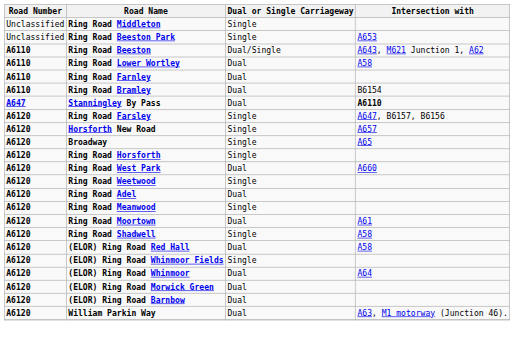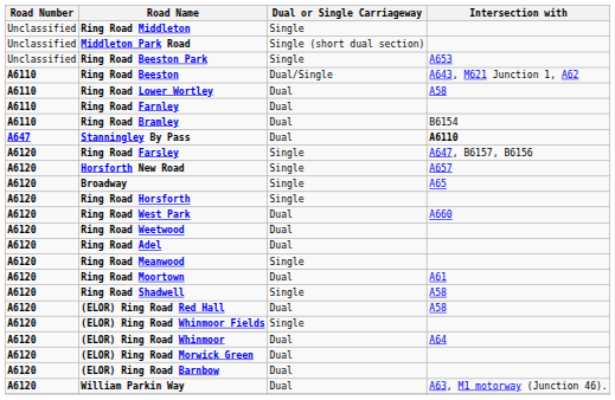 <table class="wikitable">
 <tr>
 <th>Road Number</th>
 <th>Road Name</th>
 <th>Dual or Single Carriageway</th>
 <th>Intersection with</th>
 </tr>
 <tr>
 <td>Unclassified</td>
 <td><strong>Ring Road <a href='#'>Middleton</a></strong></td>
 <td>Single</td>
+<td></td>
+</tr>
+<tr>
+<td>Unclassified</td>
+<td><strong><a href='#'>Middleton Park</a> Road</strong></td>
+<td>Single (short dual section)</td>
 <td></td>
 </tr>
 <tr>
 <td>Unclassified</td>
 <td><strong>Ring Road <a href='#'>Beeston Park</a></strong></td>
 <td>Single</td>
 <td><a href='#'>A653</a></td>
 </tr>
 <tr>
 <td><strong>A6110</strong></td>
 <td><strong>Ring Road <a href='#'>Beeston</a></strong></td>
 <td>Dual/Single</td>
 <td><a href='#'>A643</a>, <a href='#'>M621</a> Junction 1, <a href='#'>A62</a></td>
 </tr>
 <tr>
 <td><strong>A6110</strong></td>
 <td><strong>Ring Road <a href='#'>Lower Wortley</a></strong></td>
 <td>Dual</td>
 <td><a href='#'>A58</a></td>
 </tr>
 <tr>
 <td><strong>A6110</strong></td>
 <td><strong>Ring Road <a href='#'>Farnley</a></strong></td>
 <td>Dual</td>
 <td></td>
 </tr>
 <tr>
 <td><strong>A6110</strong></td>
 <td><strong>Ring Road <a href='#'>Bramley</a></strong></td>
 <td>Dual</td>
 <td>B6154</td>
 </tr>
 <tr>
 <td><strong><a href='#'>A647</a></strong></td>
 <td><strong><a href='#'>Stanningley</a> By Pass</strong></td>
 <td>Dual</td>
 <td><strong>A6110</strong></td>
 </tr>
 <tr>
 <td><strong>A6120</strong></td>
 <td><strong>Ring Road <a href='#'>Farsley</a></strong></td>
 <td>Single</td>
 <td><a href='#'>A647</a>, B6157, B6156</td>
 </tr>
 <tr>
 <td><strong>A6120</strong></td>
 <td><strong><a href='#'>Horsforth</a> New Road</strong></td>
 <td>Single</td>
 <td><a href='#'>A657</a></td>
 </tr>
 <tr>
 <td><strong>A6120</strong></td>
 <td><strong>Broadway</strong></td>
 <td>Single</td>
 <td><a href='#'>A65</a></td>
 </tr>
 <tr>
 <td><strong>A6120</strong></td>
 <td><strong>Ring Road <a href='#'>Horsforth</a></strong></td>
 <td>Single</td>
 <td></td>
 </tr>
 <tr>
 <td><strong>A6120</strong></td>
 <td><strong>Ring Road <a href='#'>West Park</a></strong></td>
 <td>Dual</td>
 <td><a href='#'>A660</a></td>
 </tr>
 <tr>
 <td><strong>A6120</strong></td>
 <td><strong>Ring Road <a href='#'>Weetwood</a></strong></td>
-<td>Single</td>
+<td>Dual</td>
 <td></td>
 </tr>
 <tr>
 <td><strong>A6120</strong></td>
 <td><strong>Ring Road <a href='#'>Adel</a></strong></td>
 <td>Dual</td>
 <td></td>
 </tr>
 <tr>
 <td><strong>A6120</strong></td>
 <td><strong>Ring Road <a href='#'>Meanwood</a></strong></td>
 <td>Single</td>
 <td></td>
 </tr>
 <tr>
 <td><strong>A6120</strong></td>
 <td><strong>Ring Road <a href='#'>Moortown</a></strong></td>
 <td>Dual</td>
 <td><a href='#'>A61</a></td>
 </tr>
 <tr>
 <td><strong>A6120</strong></td>
 <td><strong>Ring Road <a href='#'>Shadwell</a></strong></td>
 <td>Single</td>
 <td><a href='#'>A58</a></td>
 </tr>
 <tr>
 <td><strong>A6120</strong></td>
 <td><strong>(ELOR) Ring Road <a href='#'>Red Hall</a></strong></td>
 <td>Dual</td>
 <td><a href='#'>A58</a></td>
 </tr>
 <tr>
 <td><strong>A6120</strong></td>
 <td><strong>(ELOR)</strong> <strong>Ring Road</strong> <strong><a href='#'>Whinmoor Fields</a></strong></td>
 <td>Single</td>
 <td></td>
 </tr>
 <tr>
 <td><strong>A6120</strong></td>
 <td><strong>(ELOR) Ring Road <a href='#'>Whinmoor</a></strong></td>
 <td>Dual</td>
 <td><a href='#'>A64</a></td>
 </tr>
 <tr>
 <td><strong>A6120</strong></td>
 <td><strong>(ELOR) Ring Road <a href='#'>Morwick Green</a></strong></td>
 <td>Dual</td>
 <td></td>
 </tr>
 <tr>
 <td><strong>A6120</strong></td>
 <td><strong>(ELOR) Ring Road <a href='#'>Barnbow</a></strong></td>
 <td>Dual</td>
 <td></td>
 </tr>
 <tr>
 <td><strong>A6120</strong></td>
 <td><strong>William Parkin Way</strong></td>
 <td>Dual</td>
 <td><a href='#'>A63</a>, <a href='#'>M1 motorway</a> (Junction 46).</td>
 </tr>
 <tr>
 </tr>
 </table>
